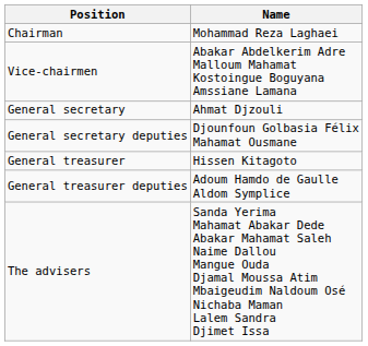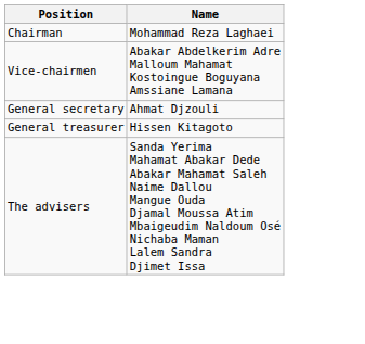 <table class="wikitable">
 <tr>
 <th>Position</th>
 <th>Name</th>
 </tr>
 <tr>
 <td>Chairman</td>
 <td>Mohammad Reza Laghaei</td>
 </tr>
 <tr>
 <td>Vice-chairmen</td>
 <td>Abakar Abdelkerim Adre<br>Malloum Mahamat<br>Kostoingue Boguyana<br>Amssiane Lamana</td>
 </tr>
 <tr>
 <td>General secretary</td>
 <td>Ahmat Djzouli</td>
 </tr>
 <tr>
-<td>General secretary deputies</td>
-<td>Djounfoun Golbasia Félix <br> Mahamat Ousmane</td>
-</tr>
-<tr>
 <td>General treasurer</td>
 <td>Hissen Kitagoto</td>
-</tr>
-<tr>
-<td>General treasurer deputies</td>
-<td>Adoum Hamdo de Gaulle <br> Aldom Symplice</td>
 </tr>
 <tr>
 <td>The advisers</td>
 <td>Sanda Yerima <br> Mahamat Abakar Dede<br> Abakar Mahamat Saleh<br> Naime Dallou<br> Mangue Ouda <br>Djamal Moussa Atim<br> Mbaigeudim Naldoum Osé<br> Nichaba Maman<br> Lalem Sandra <br>Djimet Issa</td>
 </tr>
 </table>
